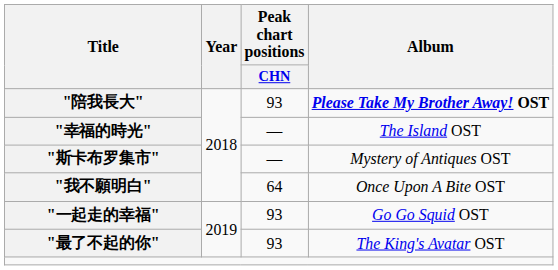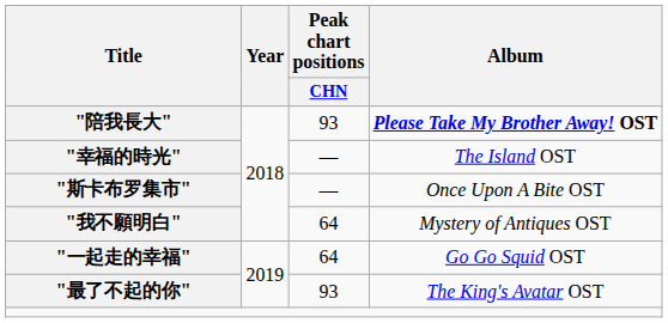 <table class="wikitable plainrowheaders" style="text-align:center;">
 <tr>
 <th rowspan="2" scope="col" style="width:12em;">Title</th>
 <th rowspan="2" scope="col">Year</th>
 <th colspan="1">Peak chart positions</th>
 <th rowspan="2" scope="col">Album</th>
 </tr>
 <tr>
 <th scope="col" style="width:3em;font-size:90%;"><a href='#'>CHN</a><br></th>
 </tr>
 <tr>
 <th scope="row">"陪我長大"</th>
 <td rowspan="4">2018</td>
 <td>93</td>
 <td><strong><em><a href='#'>Please Take My Brother Away!</a></em> OST</strong></td>
 </tr>
 <tr>
 <th scope="row">"幸福的時光"</th>
 <td>—</td>
 <td><em><a href='#'>The Island</a></em> OST</td>
 </tr>
 <tr>
 <th scope="row">"斯卡布罗集市"</th>
 <td>—</td>
-<td><em>Mystery of Antiques</em> OST</td>
+<td><em>Once Upon A Bite</em> OST</td>
 </tr>
 <tr>
 <th scope="row">"我不願明白"</th>
 <td>64</td>
-<td><em>Once Upon A Bite</em> OST</td>
+<td><em>Mystery of Antiques</em> OST</td>
 </tr>
 <tr>
 <th scope="row">"一起走的幸福"</th>
 <td rowspan="2">2019</td>
-<td>93</td>
+<td>64</td>
 <td><em><a href='#'>Go Go Squid</a></em> OST</td>
 </tr>
 <tr>
 <th scope="row">"最了不起的你"</th>
 <td>93</td>
 <td><em><a href='#'>The King's Avatar</a></em> OST</td>
 </tr>
 <tr>
 <td colspan="4"></td>
 </tr>
 </table>
